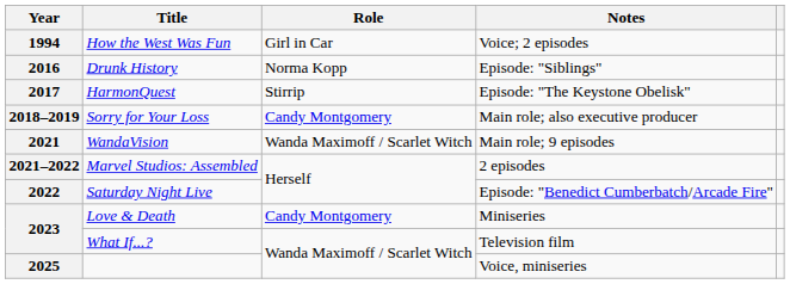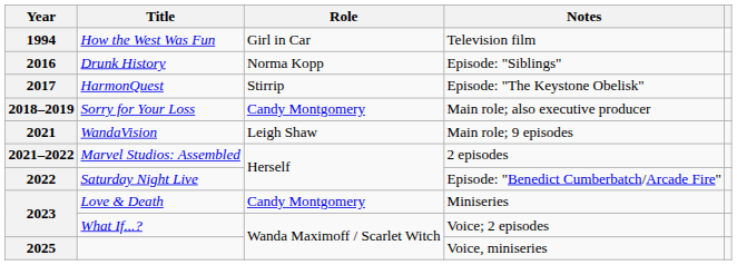 <table class="wikitable plainrowheaders sortable">
 <tr>
 <th scope="col">Year</th>
 <th scope="col">Title</th>
 <th scope="col">Role</th>
 <th scope="col" class="unsortable">Notes</th>
 <th scope="col" class="unsortable"></th>
 </tr>
 <tr>
 <th scope="row">1994</th>
 <td><em><a href='#'>How the West Was Fun</a></em></td>
 <td>Girl in Car</td>
-<td>Voice; 2 episodes</td>
+<td>Television film</td>
 <td style="text-align:center;"></td>
 </tr>
 <tr>
 <th scope="row">2016</th>
 <td><em><a href='#'>Drunk History</a></em></td>
 <td>Norma Kopp</td>
 <td>Episode: "Siblings"</td>
 <td style="text-align:center;"></td>
 </tr>
 <tr>
 <th scope="row">2017</th>
 <td><em><a href='#'>HarmonQuest</a></em></td>
 <td>Stirrip</td>
 <td>Episode: "The Keystone Obelisk"</td>
 <td style="text-align:center;"></td>
 </tr>
 <tr>
 <th scope="row">2018–2019</th>
 <td><em><a href='#'>Sorry for Your Loss</a></em></td>
 <td><a href='#'>Candy Montgomery</a></td>
 <td>Main role; also executive producer</td>
 <td style="text-align:center;"></td>
 </tr>
 <tr>
 <th scope="row">2021</th>
 <td><em><a href='#'>WandaVision</a></em></td>
-<td>Wanda Maximoff / Scarlet Witch</td>
+<td>Leigh Shaw</td>
 <td>Main role; 9 episodes</td>
 <td style="text-align:center;"></td>
 </tr>
 <tr>
 <th scope="row">2021–2022</th>
 <td><em><a href='#'>Marvel Studios: Assembled</a></em></td>
 <td rowspan="2">Herself</td>
 <td>2 episodes</td>
 <td style="text-align:center;"></td>
 </tr>
 <tr>
 <th scope="row">2022</th>
 <td><em><a href='#'>Saturday Night Live</a></em></td>
 <td>Episode: "<a href='#'>Benedict Cumberbatch</a>/<a href='#'>Arcade Fire</a>"</td>
 <td style="text-align:center;"></td>
 </tr>
 <tr>
 <th scope="row" rowspan="2">2023</th>
 <td><em><a href='#'>Love & Death</a></em></td>
 <td><a href='#'>Candy Montgomery</a></td>
 <td>Miniseries</td>
 <td style="text-align:center;"></td>
 </tr>
 <tr>
 <td><em><a href='#'>What If...?</a></em></td>
 <td rowspan=2>Wanda Maximoff / Scarlet Witch</td>
-<td>Television film</td>
+<td>Voice; 2 episodes</td>
 <td style="text-align:center;"></td>
 </tr>
 <tr>
 <th scope="row">2025</th>
 <td></td>
 <td>Voice, miniseries</td>
 <td style="text-align:center;"></td>
 </tr>
 </table>
